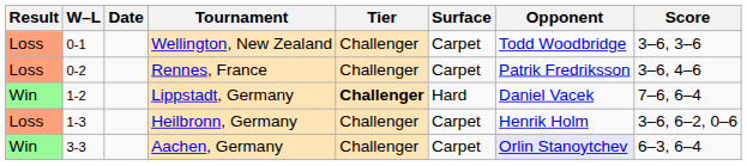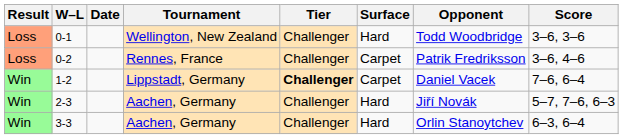 <table class="sortable wikitable">
 <tr>
 <th>Result</th>
 <th class="unsortable">W–L</th>
 <th>Date</th>
 <th>Tournament</th>
 <th>Tier</th>
 <th>Surface</th>
 <th>Opponent</th>
 <th class="unsortable">Score</th>
 </tr>
 <tr>
 <td style="background:#ffa07a;">Loss</td>
 <td><small>0-1</small></td>
 <td></td>
 <td style="background:moccasin;"><a href='#'>Wellington</a>, New Zealand</td>
 <td style="background:moccasin;">Challenger</td>
-<td>Carpet</td>
+<td>Hard</td>
 <td> <a href='#'>Todd Woodbridge</a></td>
 <td>3–6, 3–6</td>
 </tr>
 <tr>
 <td style="background:#ffa07a;">Loss</td>
 <td><small>0-2</small></td>
 <td></td>
 <td style="background:moccasin;"><a href='#'>Rennes</a>, France</td>
 <td style="background:moccasin;">Challenger</td>
 <td>Carpet</td>
 <td> <a href='#'>Patrik Fredriksson</a></td>
 <td>3–6, 4–6</td>
 </tr>
 <tr>
 <td style="background:#98fb98;">Win</td>
 <td><small>1-2</small></td>
 <td></td>
 <td style="background:moccasin;"><a href='#'>Lippstadt</a>, Germany</td>
 <td style="background:moccasin;"><strong>Challenger</strong></td>
-<td>Hard</td>
+<td>Carpet</td>
 <td> <a href='#'>Daniel Vacek</a></td>
 <td>7–6, 6–4</td>
 </tr>
 <tr>
-<td style="background:#ffa07a;">Loss</td>
-<td><small>1-3</small></td>
+<td style="background:#98fb98;">Win</td>
+<td><small>2-3</small></td>
 <td></td>
-<td style="background:moccasin;"><a href='#'>Heilbronn</a>, Germany</td>
+<td style="background:moccasin;"><a href='#'>Aachen</a>, Germany</td>
 <td style="background:moccasin;">Challenger</td>
-<td>Carpet</td>
-<td> <a href='#'>Henrik Holm</a></td>
-<td>3–6, 6–2, 0–6</td>
+<td>Hard</td>
+<td> <a href='#'>Jiří Novák</a></td>
+<td>5–7, 7–6, 6–3</td>
 </tr>
 <tr>
 <td style="background:#98fb98;">Win</td>
 <td><small>3-3</small></td>
 <td></td>
 <td style="background:moccasin;"><a href='#'>Aachen</a>, Germany</td>
 <td style="background:moccasin;">Challenger</td>
-<td>Carpet</td>
-<td style="background: lavender;"> <a href='#'>Orlin Stanoytchev</a></td>
+<td>Hard</td>
+<td> <a href='#'>Orlin Stanoytchev</a></td>
 <td>6–3, 6–4</td>
 </tr>
 </table>
